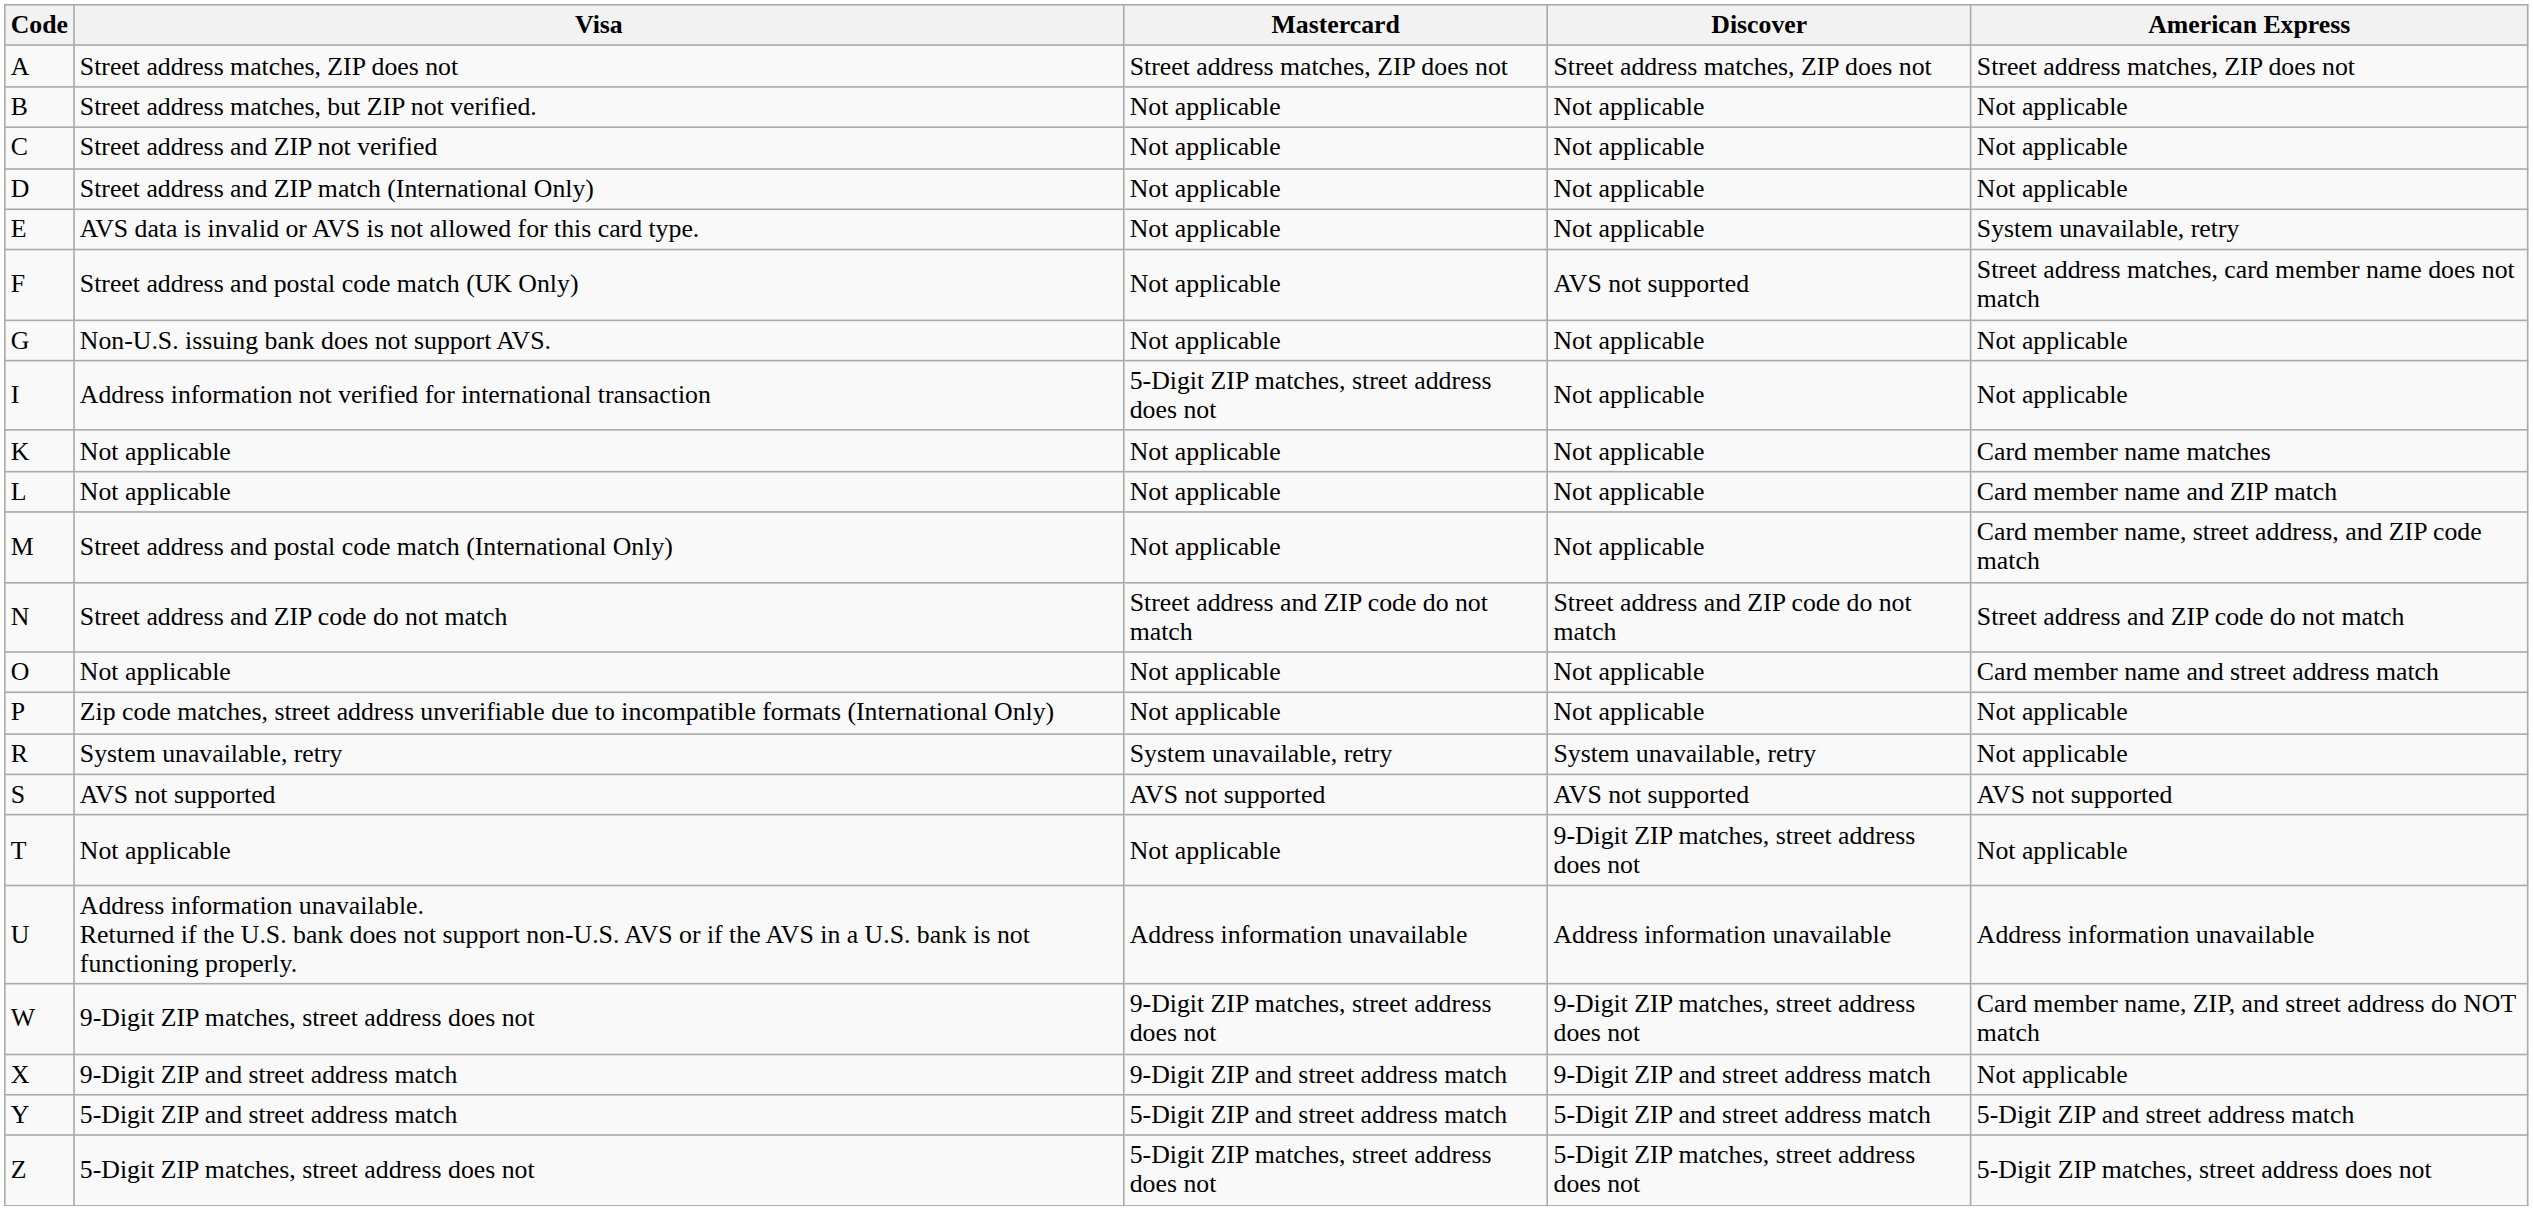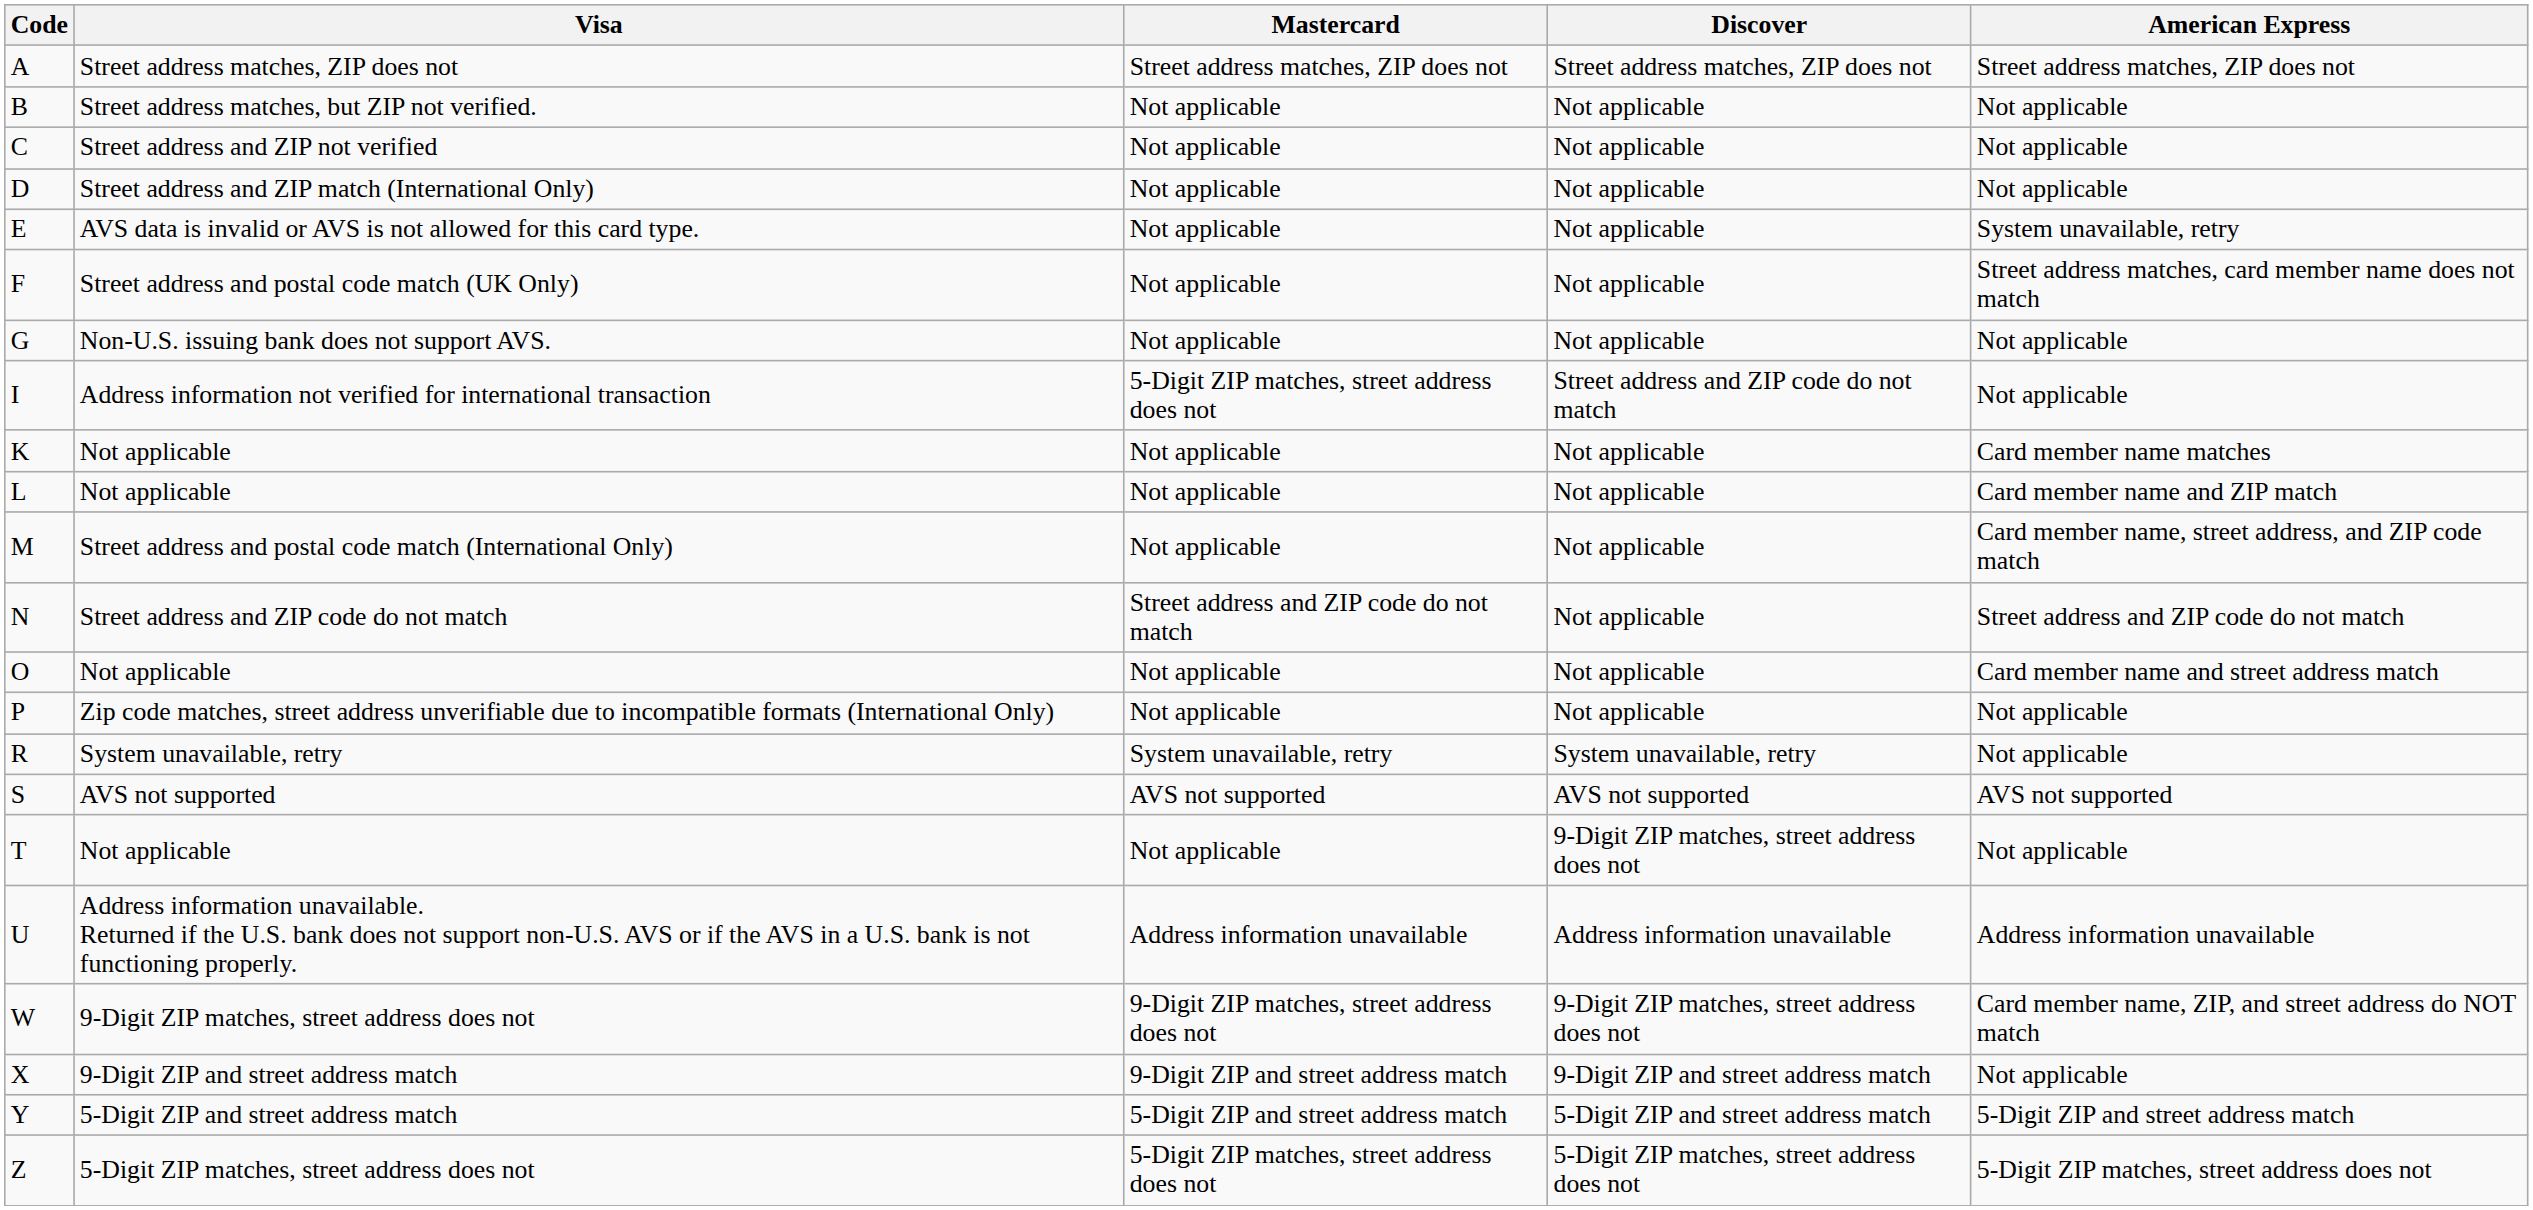 <table class="wikitable sortable">
 <tr>
 <th>Code</th>
 <th>Visa</th>
 <th>Mastercard</th>
 <th>Discover</th>
 <th>American Express</th>
 </tr>
 <tr>
 <td>A</td>
 <td>Street address matches, ZIP does not</td>
 <td>Street address matches, ZIP does not</td>
 <td>Street address matches, ZIP does not</td>
 <td>Street address matches, ZIP does not</td>
 </tr>
 <tr>
 <td>B</td>
 <td>Street address matches, but ZIP not verified.</td>
 <td>Not applicable</td>
 <td>Not applicable</td>
 <td>Not applicable</td>
 </tr>
 <tr>
 <td>C</td>
 <td>Street address and ZIP not verified</td>
 <td>Not applicable</td>
 <td>Not applicable</td>
 <td>Not applicable</td>
 </tr>
 <tr>
 <td>D</td>
 <td>Street address and ZIP match (International Only)</td>
 <td>Not applicable</td>
 <td>Not applicable</td>
 <td>Not applicable</td>
 </tr>
 <tr>
 <td>E</td>
 <td>AVS data is invalid or AVS is not allowed for this card type.</td>
 <td>Not applicable</td>
 <td>Not applicable</td>
 <td>System unavailable, retry</td>
 </tr>
 <tr>
 <td>F</td>
 <td>Street address and postal code match (UK Only)</td>
 <td>Not applicable</td>
-<td>AVS not supported</td>
+<td>Not applicable</td>
 <td>Street address matches, card member name does not match</td>
 </tr>
 <tr>
 <td>G</td>
 <td>Non-U.S. issuing bank does not support AVS.</td>
 <td>Not applicable</td>
 <td>Not applicable</td>
 <td>Not applicable</td>
 </tr>
 <tr>
 <td>I</td>
 <td>Address information not verified for international transaction</td>
 <td>5-Digit ZIP matches, street address does not</td>
-<td>Not applicable</td>
+<td>Street address and ZIP code do not match</td>
 <td>Not applicable</td>
 </tr>
 <tr>
 <td>K</td>
 <td>Not applicable</td>
 <td>Not applicable</td>
 <td>Not applicable</td>
 <td>Card member name matches</td>
 </tr>
 <tr>
 <td>L</td>
 <td>Not applicable</td>
 <td>Not applicable</td>
 <td>Not applicable</td>
 <td>Card member name and ZIP match</td>
 </tr>
 <tr>
 <td>M</td>
 <td>Street address and postal code match (International Only)</td>
 <td>Not applicable</td>
 <td>Not applicable</td>
 <td>Card member name, street address, and ZIP code match</td>
 </tr>
 <tr>
 <td>N</td>
 <td>Street address and ZIP code do not match</td>
 <td>Street address and ZIP code do not match</td>
-<td>Street address and ZIP code do not match</td>
+<td>Not applicable</td>
 <td>Street address and ZIP code do not match</td>
 </tr>
 <tr>
 <td>O</td>
 <td>Not applicable</td>
 <td>Not applicable</td>
 <td>Not applicable</td>
 <td>Card member name and street address match</td>
 </tr>
 <tr>
 <td>P</td>
 <td>Zip code matches, street address unverifiable due to incompatible formats (International Only)</td>
 <td>Not applicable</td>
 <td>Not applicable</td>
 <td>Not applicable</td>
 </tr>
 <tr>
 <td>R</td>
 <td>System unavailable, retry</td>
 <td>System unavailable, retry</td>
 <td>System unavailable, retry</td>
 <td>Not applicable</td>
 </tr>
 <tr>
 <td>S</td>
 <td>AVS not supported</td>
 <td>AVS not supported</td>
 <td>AVS not supported</td>
 <td>AVS not supported</td>
 </tr>
 <tr>
 <td>T</td>
 <td>Not applicable</td>
 <td>Not applicable</td>
 <td>9-Digit ZIP matches, street address does not</td>
 <td>Not applicable</td>
 </tr>
 <tr>
 <td>U</td>
 <td>Address information unavailable.<br>Returned if the U.S. bank does not support non-U.S. AVS or if the AVS in a U.S. bank is not functioning properly.</td>
 <td>Address information unavailable</td>
 <td>Address information unavailable</td>
 <td>Address information unavailable</td>
 </tr>
 <tr>
 <td>W</td>
 <td>9-Digit ZIP matches, street address does not</td>
 <td>9-Digit ZIP matches, street address does not</td>
 <td>9-Digit ZIP matches, street address does not</td>
 <td>Card member name, ZIP, and street address do NOT match</td>
 </tr>
 <tr>
 <td>X</td>
 <td>9-Digit ZIP and street address match</td>
 <td>9-Digit ZIP and street address match</td>
 <td>9-Digit ZIP and street address match</td>
 <td>Not applicable</td>
 </tr>
 <tr>
 <td>Y</td>
 <td>5-Digit ZIP and street address match</td>
 <td>5-Digit ZIP and street address match</td>
 <td>5-Digit ZIP and street address match</td>
 <td>5-Digit ZIP and street address match</td>
 </tr>
 <tr>
 <td>Z</td>
 <td>5-Digit ZIP matches, street address does not</td>
 <td>5-Digit ZIP matches, street address does not</td>
 <td>5-Digit ZIP matches, street address does not</td>
 <td>5-Digit ZIP matches, street address does not</td>
 </tr>
 </table>
